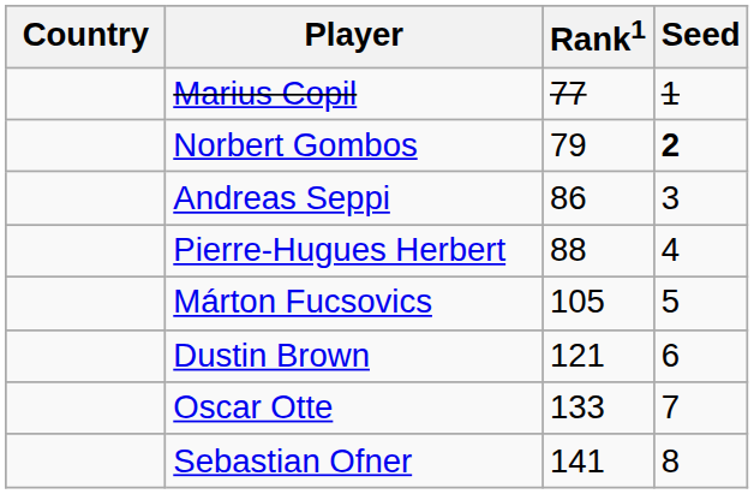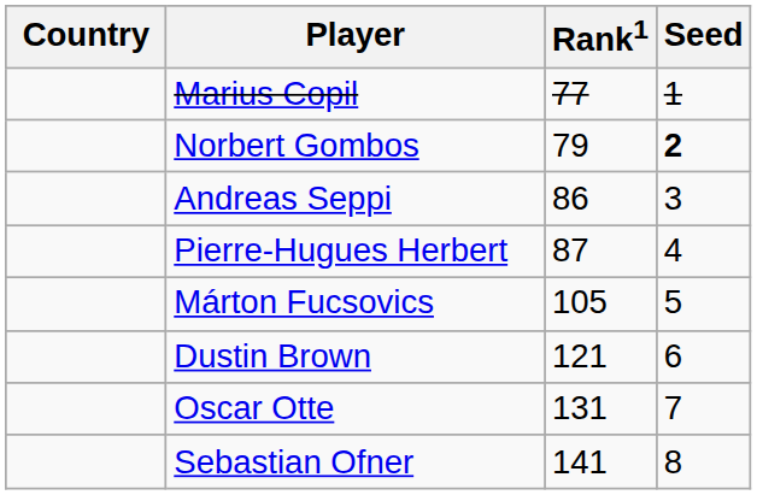 <table class="sortable wikitable">
 <tr>
 <th width="70">Country</th>
 <th width="175">Player</th>
 <th>Rank<sup>1</sup></th>
 <th>Seed</th>
 </tr>
 <tr>
 <td><s></s></td>
 <td><s><a href='#'>Marius Copil</a></s></td>
 <td><s>77</s></td>
 <td><s>1</s></td>
 </tr>
 <tr>
 <td></td>
 <td><a href='#'>Norbert Gombos</a></td>
 <td>79</td>
 <td><strong>2</strong></td>
 </tr>
 <tr>
 <td></td>
 <td><a href='#'>Andreas Seppi</a></td>
 <td>86</td>
 <td>3</td>
 </tr>
 <tr>
 <td></td>
 <td><a href='#'>Pierre-Hugues Herbert</a></td>
-<td>88</td>
+<td>87</td>
 <td>4</td>
 </tr>
 <tr>
 <td></td>
 <td><a href='#'>Márton Fucsovics</a></td>
 <td>105</td>
 <td>5</td>
 </tr>
 <tr>
 <td></td>
 <td><a href='#'>Dustin Brown</a></td>
 <td>121</td>
 <td>6</td>
 </tr>
 <tr>
 <td></td>
 <td><a href='#'>Oscar Otte</a></td>
-<td>133</td>
+<td>131</td>
 <td>7</td>
 </tr>
 <tr>
 <td></td>
 <td><a href='#'>Sebastian Ofner</a></td>
 <td>141</td>
 <td>8</td>
 </tr>
 </table>
